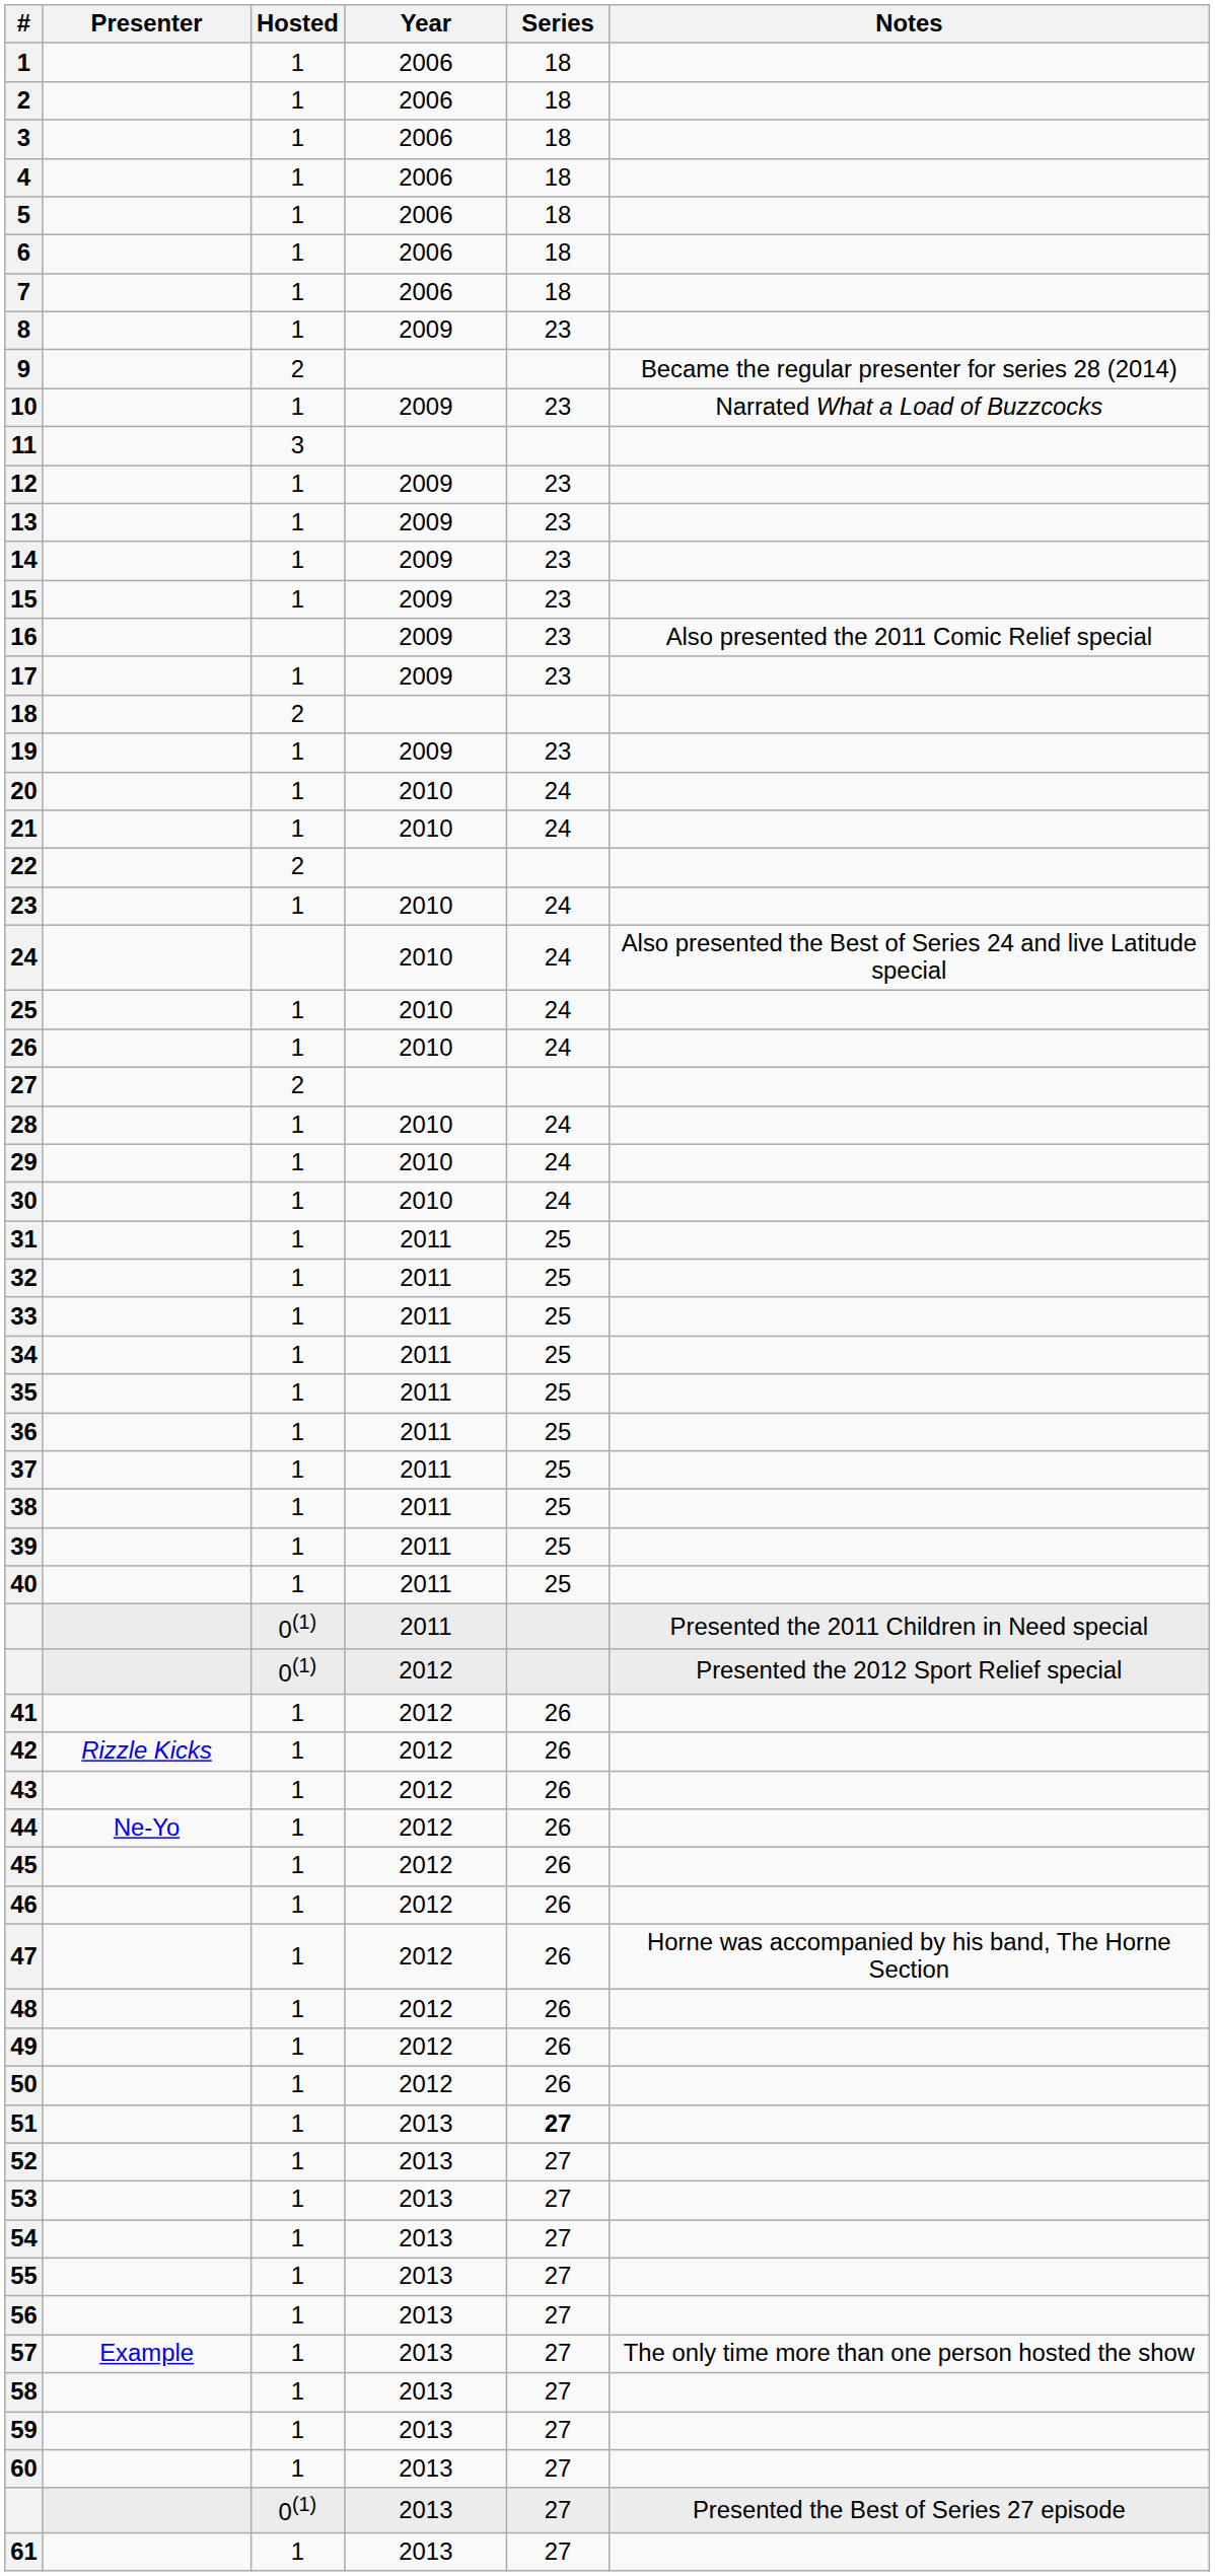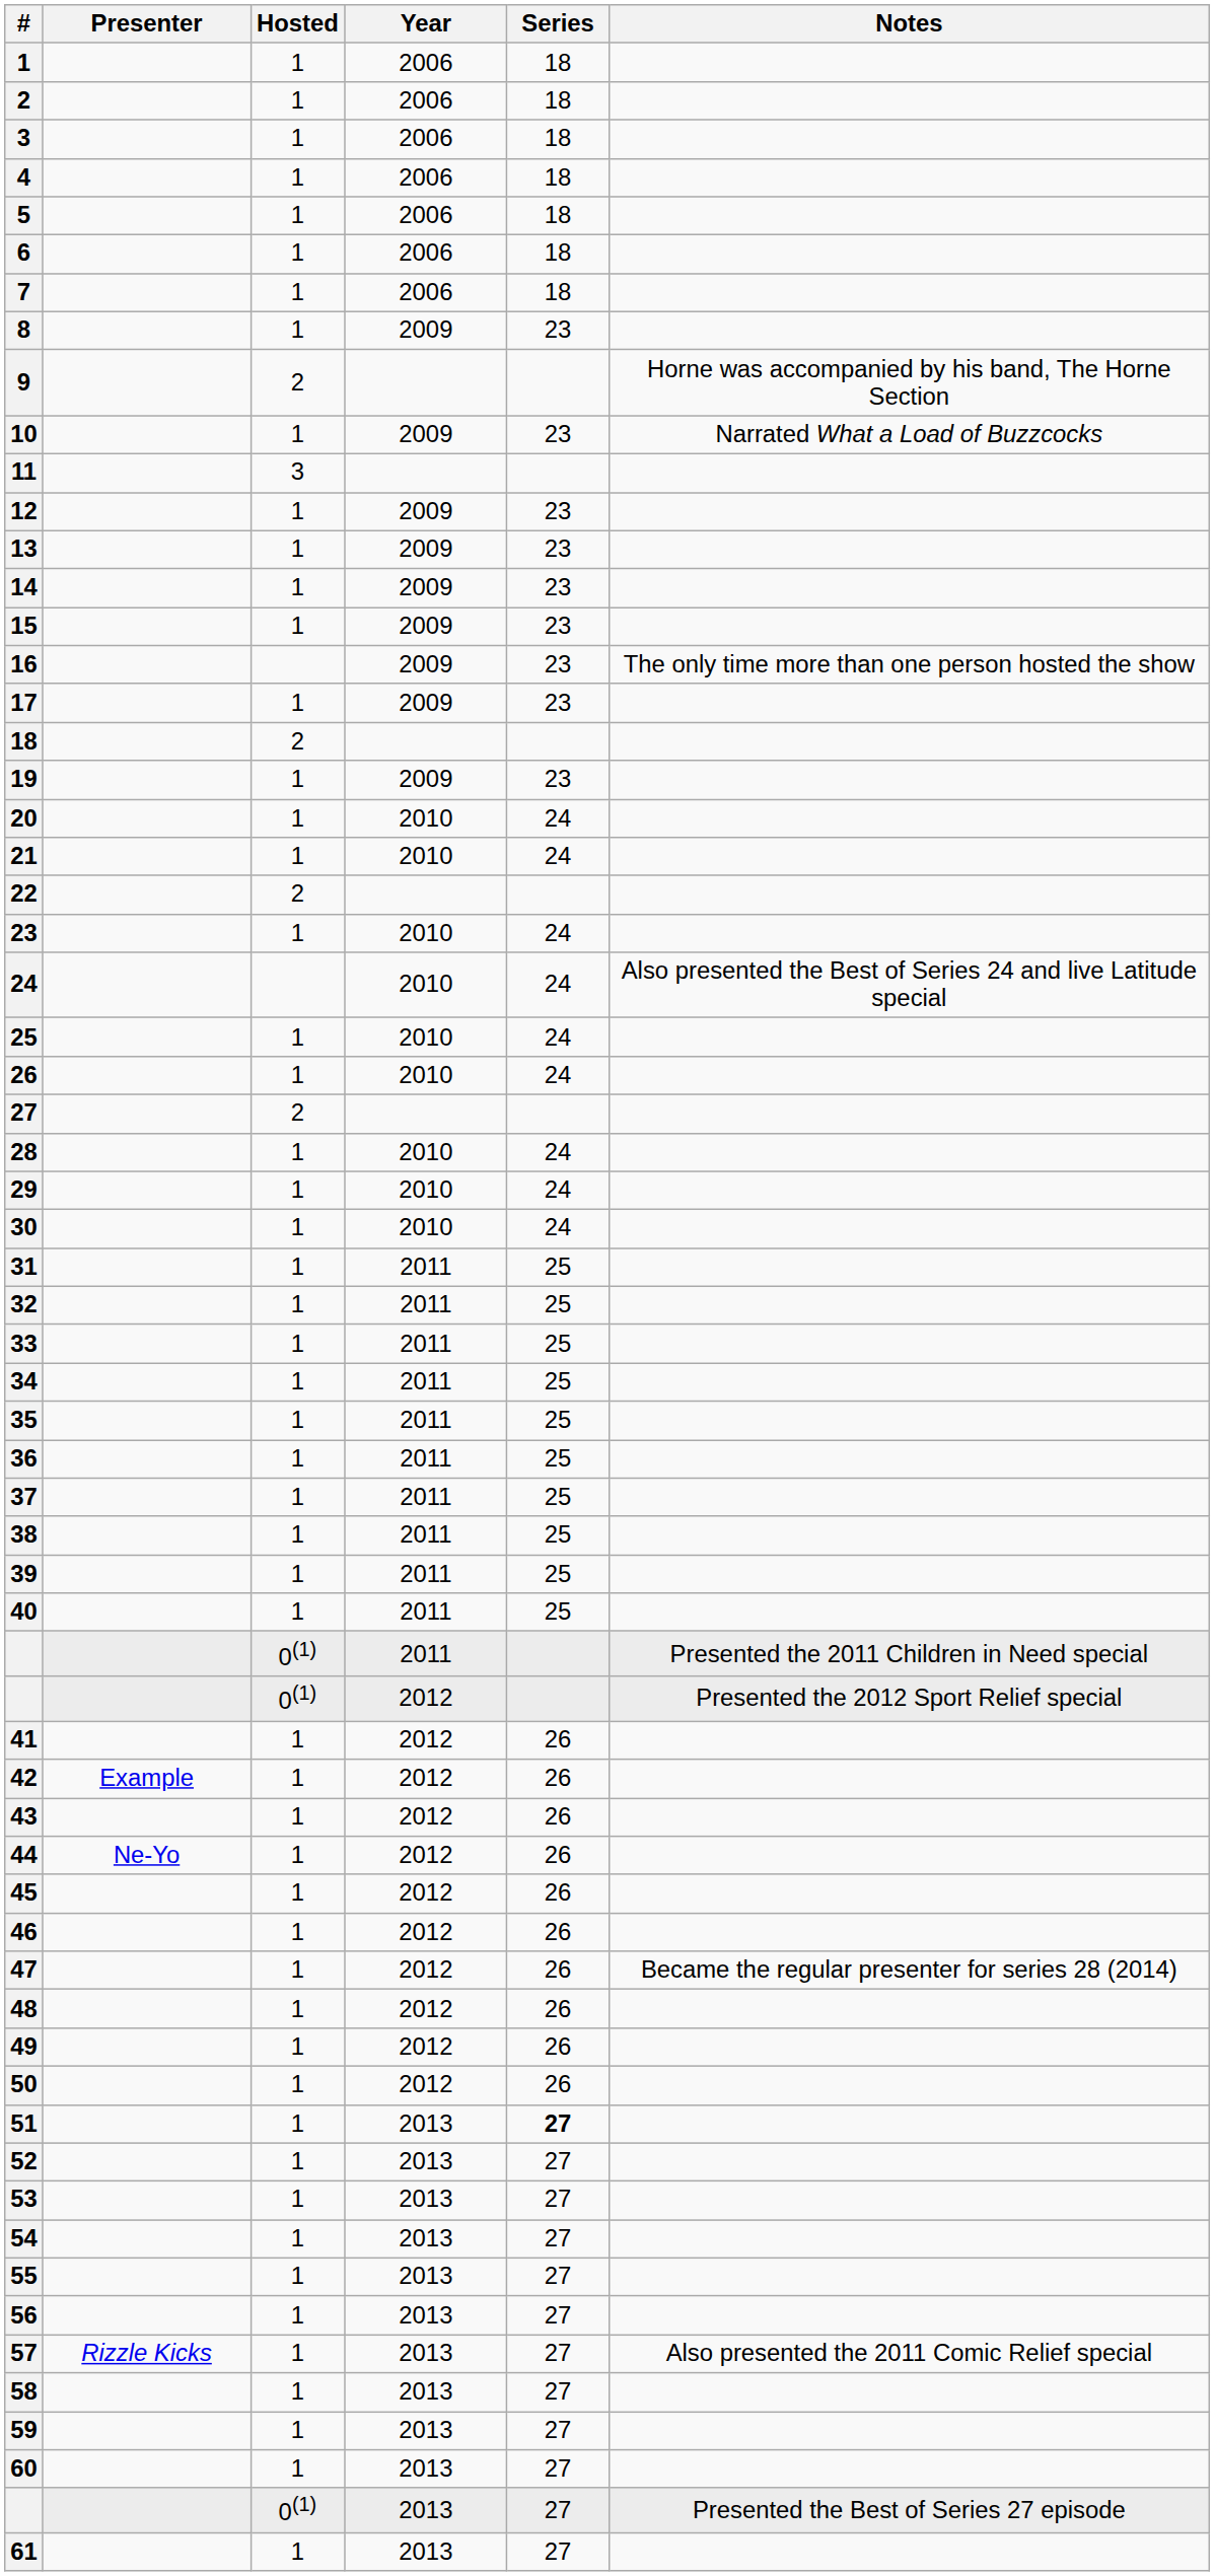 <table class="wikitable sortable" style="text-align:center;" border="1" cellspacing="0" cellpadding="1">
 <tr>
 <th height="1px" width="10px">#</th>
 <th width="130px">Presenter</th>
 <th width="55px">Hosted</th>
 <th width="100px">Year</th>
 <th width="60px">Series</th>
 <th width="390px" class="unsortable">Notes</th>
 </tr>
 <tr>
 <th>1</th>
 <td></td>
 <td>1</td>
 <td>2006</td>
 <td>18</td>
 <td></td>
 </tr>
 <tr>
 <th>2</th>
 <td></td>
 <td>1</td>
 <td>2006</td>
 <td>18</td>
 <td></td>
 </tr>
 <tr>
 <th>3</th>
 <td></td>
 <td>1</td>
 <td>2006</td>
 <td>18</td>
 <td></td>
 </tr>
 <tr>
 <th>4</th>
 <td></td>
 <td>1</td>
 <td>2006</td>
 <td>18</td>
 <td></td>
 </tr>
 <tr>
 <th>5</th>
 <td></td>
 <td>1</td>
 <td>2006</td>
 <td>18</td>
 <td></td>
 </tr>
 <tr>
 <th>6</th>
 <td></td>
 <td>1</td>
 <td>2006</td>
 <td>18</td>
 <td></td>
 </tr>
 <tr>
 <th>7</th>
 <td></td>
 <td>1</td>
 <td>2006</td>
 <td>18</td>
 <td></td>
 </tr>
 <tr>
 <th>8</th>
 <td></td>
 <td>1</td>
 <td>2009</td>
 <td>23</td>
 <td></td>
 </tr>
 <tr>
 <th>9</th>
 <td></td>
 <td>2</td>
 <td></td>
 <td></td>
-<td>Became the regular presenter for series 28 (2014)</td>
+<td>Horne was accompanied by his band, The Horne Section</td>
 </tr>
 <tr>
 <th>10</th>
 <td></td>
 <td>1</td>
 <td>2009</td>
 <td>23</td>
 <td>Narrated <em>What a Load of Buzzcocks</em></td>
 </tr>
 <tr>
 <th>11</th>
 <td></td>
 <td>3</td>
 <td></td>
 <td></td>
 <td></td>
 </tr>
 <tr>
 <th>12</th>
 <td></td>
 <td>1</td>
 <td>2009</td>
 <td>23</td>
 <td></td>
 </tr>
 <tr>
 <th>13</th>
 <td></td>
 <td>1</td>
 <td>2009</td>
 <td>23</td>
 <td></td>
 </tr>
 <tr>
 <th>14</th>
 <td></td>
 <td>1</td>
 <td>2009</td>
 <td>23</td>
 <td></td>
 </tr>
 <tr>
 <th>15</th>
 <td></td>
 <td>1</td>
 <td>2009</td>
 <td>23</td>
 <td></td>
 </tr>
 <tr>
 <th>16</th>
 <td></td>
 <td></td>
 <td>2009</td>
 <td>23</td>
-<td>Also presented the 2011 Comic Relief special</td>
+<td>The only time more than one person hosted the show</td>
 </tr>
 <tr>
 <th>17</th>
 <td></td>
 <td>1</td>
 <td>2009</td>
 <td>23</td>
 <td></td>
 </tr>
 <tr>
 <th>18</th>
 <td></td>
 <td>2</td>
 <td></td>
 <td></td>
 <td></td>
 </tr>
 <tr>
 <th>19</th>
 <td></td>
 <td>1</td>
 <td>2009</td>
 <td>23</td>
 <td></td>
 </tr>
 <tr>
 <th>20</th>
 <td></td>
 <td>1</td>
 <td>2010</td>
 <td>24</td>
 <td></td>
 </tr>
 <tr>
 <th>21</th>
 <td></td>
 <td>1</td>
 <td>2010</td>
 <td>24</td>
 <td></td>
 </tr>
 <tr>
 <th>22</th>
 <td></td>
 <td>2</td>
 <td></td>
 <td></td>
 <td></td>
 </tr>
 <tr>
 <th>23</th>
 <td></td>
 <td>1</td>
 <td>2010</td>
 <td>24</td>
 <td></td>
 </tr>
 <tr>
 <th>24</th>
 <td></td>
 <td></td>
 <td>2010</td>
 <td>24</td>
 <td>Also presented the Best of Series 24 and live Latitude special</td>
 </tr>
 <tr>
 <th>25</th>
 <td></td>
 <td>1</td>
 <td>2010</td>
 <td>24</td>
 <td></td>
 </tr>
 <tr>
 <th>26</th>
 <td></td>
 <td>1</td>
 <td>2010</td>
 <td>24</td>
 <td></td>
 </tr>
 <tr>
 <th>27</th>
 <td></td>
 <td>2</td>
 <td></td>
 <td></td>
 <td></td>
 </tr>
 <tr>
 <th>28</th>
 <td></td>
 <td>1</td>
 <td>2010</td>
 <td>24</td>
 <td></td>
 </tr>
 <tr>
 <th>29</th>
 <td></td>
 <td>1</td>
 <td>2010</td>
 <td>24</td>
 <td></td>
 </tr>
 <tr>
 <th>30</th>
 <td></td>
 <td>1</td>
 <td>2010</td>
 <td>24</td>
 <td></td>
 </tr>
 <tr>
 <th>31</th>
 <td></td>
 <td>1</td>
 <td>2011</td>
 <td>25</td>
 <td></td>
 </tr>
 <tr>
 <th>32</th>
 <td></td>
 <td>1</td>
 <td>2011</td>
 <td>25</td>
 <td></td>
 </tr>
 <tr>
 <th>33</th>
 <td></td>
 <td>1</td>
 <td>2011</td>
 <td>25</td>
 <td></td>
 </tr>
 <tr>
 <th>34</th>
 <td></td>
 <td>1</td>
 <td>2011</td>
 <td>25</td>
 <td></td>
 </tr>
 <tr>
 <th>35</th>
 <td></td>
 <td>1</td>
 <td>2011</td>
 <td>25</td>
 <td></td>
 </tr>
 <tr>
 <th>36</th>
 <td></td>
 <td>1</td>
 <td>2011</td>
 <td>25</td>
 <td></td>
 </tr>
 <tr>
 <th>37</th>
 <td></td>
 <td>1</td>
 <td>2011</td>
 <td>25</td>
 <td></td>
 </tr>
 <tr>
 <th>38</th>
 <td></td>
 <td>1</td>
 <td>2011</td>
 <td>25</td>
 <td></td>
 </tr>
 <tr>
 <th>39</th>
 <td></td>
 <td>1</td>
 <td>2011</td>
 <td>25</td>
 <td></td>
 </tr>
 <tr>
 <th>40</th>
 <td></td>
 <td>1</td>
 <td>2011</td>
 <td>25</td>
 <td></td>
 </tr>
 <tr style="background-color:#ececec">
 <th></th>
 <td></td>
 <td>0<sup>(1)</sup></td>
 <td>2011</td>
 <td></td>
 <td>Presented the 2011 Children in Need special</td>
 </tr>
 <tr style="background-color:#ececec">
 <th></th>
 <td></td>
 <td>0<sup>(1)</sup></td>
 <td>2012</td>
 <td></td>
 <td>Presented the 2012 Sport Relief special</td>
 </tr>
 <tr>
 <th>41</th>
 <td></td>
 <td>1</td>
 <td>2012</td>
 <td>26</td>
 <td></td>
 </tr>
 <tr>
 <th>42</th>
-<td><em><a href='#'>Rizzle Kicks</a></em></td>
+<td><a href='#'>Example</a></td>
 <td>1</td>
 <td>2012</td>
 <td>26</td>
 <td></td>
 </tr>
 <tr>
 <th>43</th>
 <td></td>
 <td>1</td>
 <td>2012</td>
 <td>26</td>
 <td></td>
 </tr>
 <tr>
 <th>44</th>
 <td><a href='#'>Ne-Yo</a></td>
 <td>1</td>
 <td>2012</td>
 <td>26</td>
 <td></td>
 </tr>
 <tr>
 <th>45</th>
 <td></td>
 <td>1</td>
 <td>2012</td>
 <td>26</td>
 <td></td>
 </tr>
 <tr>
 <th>46</th>
 <td></td>
 <td>1</td>
 <td>2012</td>
 <td>26</td>
 <td></td>
 </tr>
 <tr>
 <th>47</th>
 <td></td>
 <td>1</td>
 <td>2012</td>
 <td>26</td>
-<td>Horne was accompanied by his band, The Horne Section</td>
+<td>Became the regular presenter for series 28 (2014)</td>
 </tr>
 <tr>
 <th>48</th>
 <td></td>
 <td>1</td>
 <td>2012</td>
 <td>26</td>
 <td></td>
 </tr>
 <tr>
 <th>49</th>
 <td></td>
 <td>1</td>
 <td>2012</td>
 <td>26</td>
 <td></td>
 </tr>
 <tr>
 <th>50</th>
 <td></td>
 <td>1</td>
 <td>2012</td>
 <td>26</td>
 <td></td>
 </tr>
 <tr>
 <th>51</th>
 <td></td>
 <td>1</td>
 <td>2013</td>
 <td><strong>27</strong></td>
 <td></td>
 </tr>
 <tr>
 <th>52</th>
 <td></td>
 <td>1</td>
 <td>2013</td>
 <td>27</td>
 <td></td>
 </tr>
 <tr>
 <th>53</th>
 <td></td>
 <td>1</td>
 <td>2013</td>
 <td>27</td>
 <td></td>
 </tr>
 <tr>
 <th>54</th>
 <td></td>
 <td>1</td>
 <td>2013</td>
 <td>27</td>
 <td></td>
 </tr>
 <tr>
 <th>55</th>
 <td></td>
 <td>1</td>
 <td>2013</td>
 <td>27</td>
 <td></td>
 </tr>
 <tr>
 <th>56</th>
 <td></td>
 <td>1</td>
 <td>2013</td>
 <td>27</td>
 <td></td>
 </tr>
 <tr>
 <th>57</th>
-<td><a href='#'>Example</a></td>
+<td><em><a href='#'>Rizzle Kicks</a></em></td>
 <td>1</td>
 <td>2013</td>
 <td>27</td>
-<td>The only time more than one person hosted the show</td>
+<td>Also presented the 2011 Comic Relief special</td>
 </tr>
 <tr>
 <th>58</th>
 <td></td>
 <td>1</td>
 <td>2013</td>
 <td>27</td>
 <td></td>
 </tr>
 <tr>
 <th>59</th>
 <td></td>
 <td>1</td>
 <td>2013</td>
 <td>27</td>
 <td></td>
 </tr>
 <tr>
 <th>60</th>
 <td></td>
 <td>1</td>
 <td>2013</td>
 <td>27</td>
 <td></td>
 </tr>
 <tr style="background-color:#ececec">
 <th></th>
 <td></td>
 <td>0<sup>(1)</sup></td>
 <td>2013</td>
 <td>27</td>
 <td>Presented the Best of Series 27 episode</td>
 </tr>
 <tr>
 <th>61</th>
 <td></td>
 <td>1</td>
 <td>2013</td>
 <td>27</td>
 <td></td>
 </tr>
 </table>
